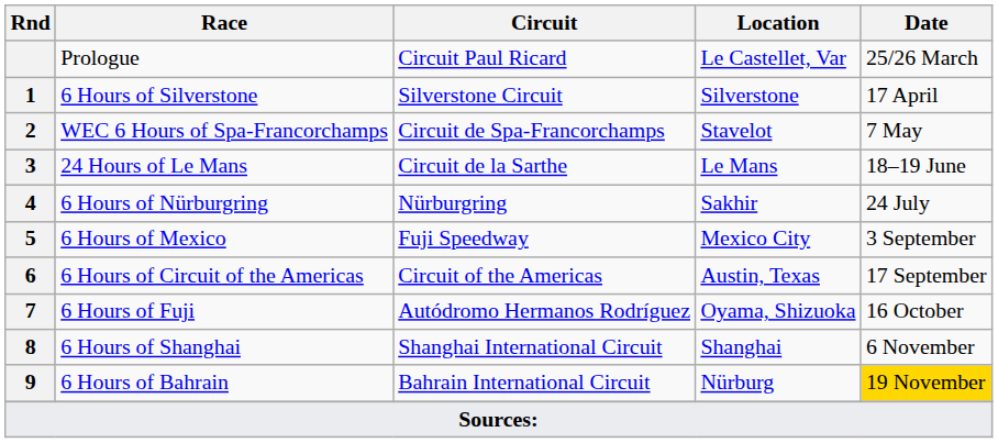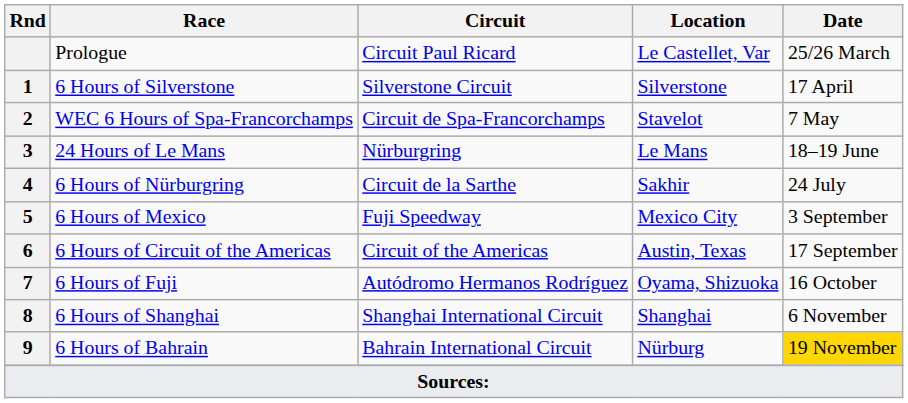 <table class="wikitable" style="font-size: 85%;">
 <tr>
 <th>Rnd</th>
 <th>Race</th>
 <th>Circuit</th>
 <th>Location</th>
 <th>Date</th>
 </tr>
 <tr>
 <th></th>
 <td>Prologue</td>
 <td><a href='#'>Circuit Paul Ricard</a></td>
 <td> <a href='#'>Le Castellet, Var</a></td>
 <td>25/26 March</td>
 </tr>
 <tr>
 <th>1</th>
 <td><a href='#'>6 Hours of Silverstone</a></td>
 <td><a href='#'>Silverstone Circuit</a></td>
 <td> <a href='#'>Silverstone</a></td>
 <td>17 April</td>
 </tr>
 <tr>
 <th>2</th>
 <td><a href='#'>WEC 6 Hours of Spa-Francorchamps</a></td>
 <td><a href='#'>Circuit de Spa-Francorchamps</a></td>
 <td> <a href='#'>Stavelot</a></td>
 <td>7 May</td>
 </tr>
 <tr>
 <th>3</th>
 <td><a href='#'>24 Hours of Le Mans</a></td>
-<td><a href='#'>Circuit de la Sarthe</a></td>
+<td><a href='#'>Nürburgring</a></td>
 <td> <a href='#'>Le Mans</a></td>
 <td>18–19 June</td>
 </tr>
 <tr>
 <th>4</th>
 <td><a href='#'>6 Hours of Nürburgring</a></td>
-<td><a href='#'>Nürburgring</a></td>
+<td><a href='#'>Circuit de la Sarthe</a></td>
 <td> <a href='#'>Sakhir</a></td>
 <td>24 July</td>
 </tr>
 <tr>
 <th>5</th>
 <td><a href='#'>6 Hours of Mexico</a></td>
 <td><a href='#'>Fuji Speedway</a></td>
 <td> <a href='#'>Mexico City</a></td>
 <td>3 September</td>
 </tr>
 <tr>
 <th>6</th>
 <td><a href='#'>6 Hours of Circuit of the Americas</a></td>
 <td><a href='#'>Circuit of the Americas</a></td>
 <td> <a href='#'>Austin, Texas</a></td>
 <td>17 September</td>
 </tr>
 <tr>
 <th>7</th>
 <td><a href='#'>6 Hours of Fuji</a></td>
 <td><a href='#'>Autódromo Hermanos Rodríguez</a></td>
 <td> <a href='#'>Oyama, Shizuoka</a></td>
 <td>16 October</td>
 </tr>
 <tr>
 <th>8</th>
 <td><a href='#'>6 Hours of Shanghai</a></td>
 <td><a href='#'>Shanghai International Circuit</a></td>
 <td> <a href='#'>Shanghai</a></td>
 <td>6 November</td>
 </tr>
 <tr>
 <th>9</th>
 <td><a href='#'>6 Hours of Bahrain</a></td>
 <td><a href='#'>Bahrain International Circuit</a></td>
 <td> <a href='#'>Nürburg</a></td>
 <td style="background: gold;">19 November</td>
 </tr>
 <tr>
 </tr>
 <tr class="sortbottom">
 <td colspan="5" style="background-color:#EAECF0;text-align:center"><strong>Sources:</strong></td>
 </tr>
 </table>
